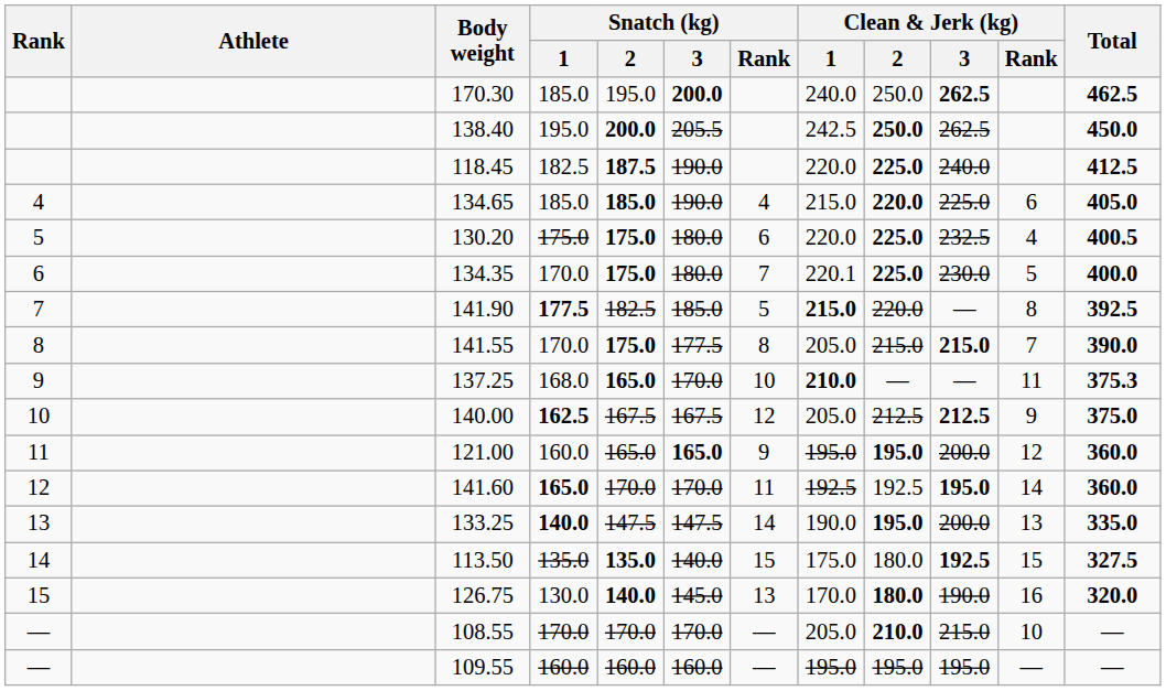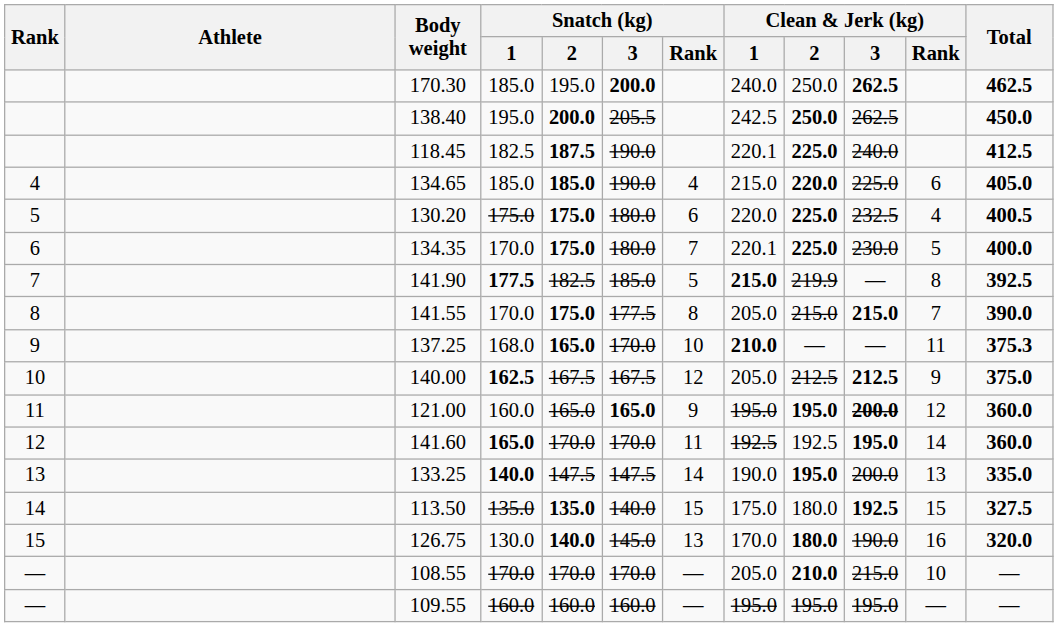 <table class = "wikitable" style="text-align:center;">
 <tr>
 <th rowspan=2 width=40>Rank</th>
 <th rowspan=2 width=250>Athlete</th>
 <th rowspan=2 width=60>Body weight</th>
 <th colspan=4>Snatch (kg)</th>
 <th colspan=4>Clean & Jerk (kg)</th>
 <th rowspan=2 width=60>Total</th>
 </tr>
 <tr>
 <th width=40>1</th>
 <th width=40>2</th>
 <th width=40>3</th>
 <th width=40>Rank</th>
 <th width=40>1</th>
 <th width=40>2</th>
 <th width=40>3</th>
 <th width=40>Rank</th>
 </tr>
 <tr>
 <td></td>
 <td align=left></td>
 <td>170.30</td>
 <td>185.0</td>
 <td>195.0</td>
 <td><strong>200.0</strong></td>
 <td></td>
 <td>240.0</td>
 <td>250.0</td>
 <td><strong>262.5</strong></td>
 <td></td>
 <td><strong>462.5</strong></td>
 </tr>
 <tr>
 <td></td>
 <td align=left></td>
 <td>138.40</td>
 <td>195.0</td>
 <td><strong>200.0</strong></td>
 <td><s>205.5 </s></td>
 <td></td>
 <td>242.5</td>
 <td><strong>250.0</strong></td>
 <td><s>262.5 </s></td>
 <td></td>
 <td><strong>450.0</strong></td>
 </tr>
 <tr>
 <td></td>
 <td align=left></td>
 <td>118.45</td>
 <td>182.5</td>
 <td><strong>187.5</strong></td>
 <td><s>190.0 </s></td>
 <td></td>
-<td>220.0</td>
+<td>220.1</td>
 <td><strong>225.0</strong></td>
 <td><s>240.0 </s></td>
 <td></td>
 <td><strong>412.5</strong></td>
 </tr>
 <tr>
 <td>4</td>
 <td align=left></td>
 <td>134.65</td>
 <td>185.0</td>
 <td><strong>185.0</strong></td>
 <td><s>190.0 </s></td>
 <td>4</td>
 <td>215.0</td>
 <td><strong>220.0</strong></td>
 <td><s>225.0 </s></td>
 <td>6</td>
 <td><strong>405.0</strong></td>
 </tr>
 <tr>
 <td>5</td>
 <td align=left></td>
 <td>130.20</td>
 <td><s>175.0 </s></td>
 <td><strong>175.0</strong></td>
 <td><s>180.0 </s></td>
 <td>6</td>
 <td>220.0</td>
 <td><strong>225.0</strong></td>
 <td><s>232.5 </s></td>
 <td>4</td>
 <td><strong>400.5</strong></td>
 </tr>
 <tr>
 <td>6</td>
 <td align=left></td>
 <td>134.35</td>
 <td>170.0</td>
 <td><strong>175.0</strong></td>
 <td><s>180.0 </s></td>
 <td>7</td>
 <td>220.1</td>
 <td><strong>225.0</strong></td>
 <td><s>230.0 </s></td>
 <td>5</td>
 <td><strong>400.0</strong></td>
 </tr>
 <tr>
 <td>7</td>
 <td align=left></td>
 <td>141.90</td>
 <td><strong>177.5</strong></td>
 <td><s>182.5 </s></td>
 <td><s>185.0 </s></td>
 <td>5</td>
 <td><strong>215.0</strong></td>
-<td><s>220.0 </s></td>
+<td><s>219.9 </s></td>
 <td>—</td>
 <td>8</td>
 <td><strong>392.5</strong></td>
 </tr>
 <tr>
 <td>8</td>
 <td align=left></td>
 <td>141.55</td>
 <td>170.0</td>
 <td><strong>175.0</strong></td>
 <td><s>177.5 </s></td>
 <td>8</td>
 <td>205.0</td>
 <td><s>215.0 </s></td>
 <td><strong>215.0</strong></td>
 <td>7</td>
 <td><strong>390.0</strong></td>
 </tr>
 <tr>
 <td>9</td>
 <td align=left></td>
 <td>137.25</td>
 <td>168.0</td>
 <td><strong>165.0</strong></td>
 <td><s>170.0 </s></td>
 <td>10</td>
 <td><strong>210.0</strong></td>
 <td>—</td>
 <td>—</td>
 <td>11</td>
 <td><strong>375.3</strong></td>
 </tr>
 <tr>
 <td>10</td>
 <td align=left></td>
 <td>140.00</td>
 <td><strong>162.5</strong></td>
 <td><s>167.5 </s></td>
 <td><s>167.5 </s></td>
 <td>12</td>
 <td>205.0</td>
 <td><s>212.5 </s></td>
 <td><strong>212.5</strong></td>
 <td>9</td>
 <td><strong>375.0</strong></td>
 </tr>
 <tr>
 <td>11</td>
 <td align=left></td>
 <td>121.00</td>
 <td>160.0</td>
 <td><s>165.0 </s></td>
 <td><strong>165.0</strong></td>
 <td>9</td>
 <td><s>195.0 </s></td>
 <td><strong>195.0</strong></td>
-<td><s>200.0 </s></td>
+<td><strong><s>200.0 </s></strong></td>
 <td>12</td>
 <td><strong>360.0</strong></td>
 </tr>
 <tr>
 <td>12</td>
 <td align=left></td>
 <td>141.60</td>
 <td><strong>165.0</strong></td>
 <td><s>170.0 </s></td>
 <td><s>170.0 </s></td>
 <td>11</td>
 <td><s>192.5 </s></td>
 <td>192.5</td>
 <td><strong>195.0</strong></td>
 <td>14</td>
 <td><strong>360.0</strong></td>
 </tr>
 <tr>
 <td>13</td>
 <td align=left></td>
 <td>133.25</td>
 <td><strong>140.0</strong></td>
 <td><s>147.5 </s></td>
 <td><s>147.5 </s></td>
 <td>14</td>
 <td>190.0</td>
 <td><strong>195.0</strong></td>
 <td><s>200.0 </s></td>
 <td>13</td>
 <td><strong>335.0</strong></td>
 </tr>
 <tr>
 <td>14</td>
 <td align=left></td>
 <td>113.50</td>
 <td><s>135.0 </s></td>
 <td><strong>135.0</strong></td>
 <td><s>140.0 </s></td>
 <td>15</td>
 <td>175.0</td>
 <td>180.0</td>
 <td><strong>192.5</strong></td>
 <td>15</td>
 <td><strong>327.5</strong></td>
 </tr>
 <tr>
 <td>15</td>
 <td align=left></td>
 <td>126.75</td>
 <td>130.0</td>
 <td><strong>140.0</strong></td>
 <td><s>145.0 </s></td>
 <td>13</td>
 <td>170.0</td>
 <td><strong>180.0</strong></td>
 <td><s>190.0 </s></td>
 <td>16</td>
 <td><strong>320.0</strong></td>
 </tr>
 <tr>
 <td>—</td>
 <td align=left></td>
 <td>108.55</td>
 <td><s>170.0 </s></td>
 <td><s>170.0 </s></td>
 <td><s>170.0 </s></td>
 <td>—</td>
 <td>205.0</td>
 <td><strong>210.0</strong></td>
 <td><s>215.0 </s></td>
 <td>10</td>
 <td>—</td>
 </tr>
 <tr>
 <td>—</td>
 <td align=left></td>
 <td>109.55</td>
 <td><s>160.0 </s></td>
 <td><s>160.0 </s></td>
 <td><s>160.0 </s></td>
 <td>—</td>
 <td><s>195.0 </s></td>
 <td><s>195.0 </s></td>
 <td><s>195.0 </s></td>
 <td>—</td>
 <td>—</td>
 </tr>
 </table>
